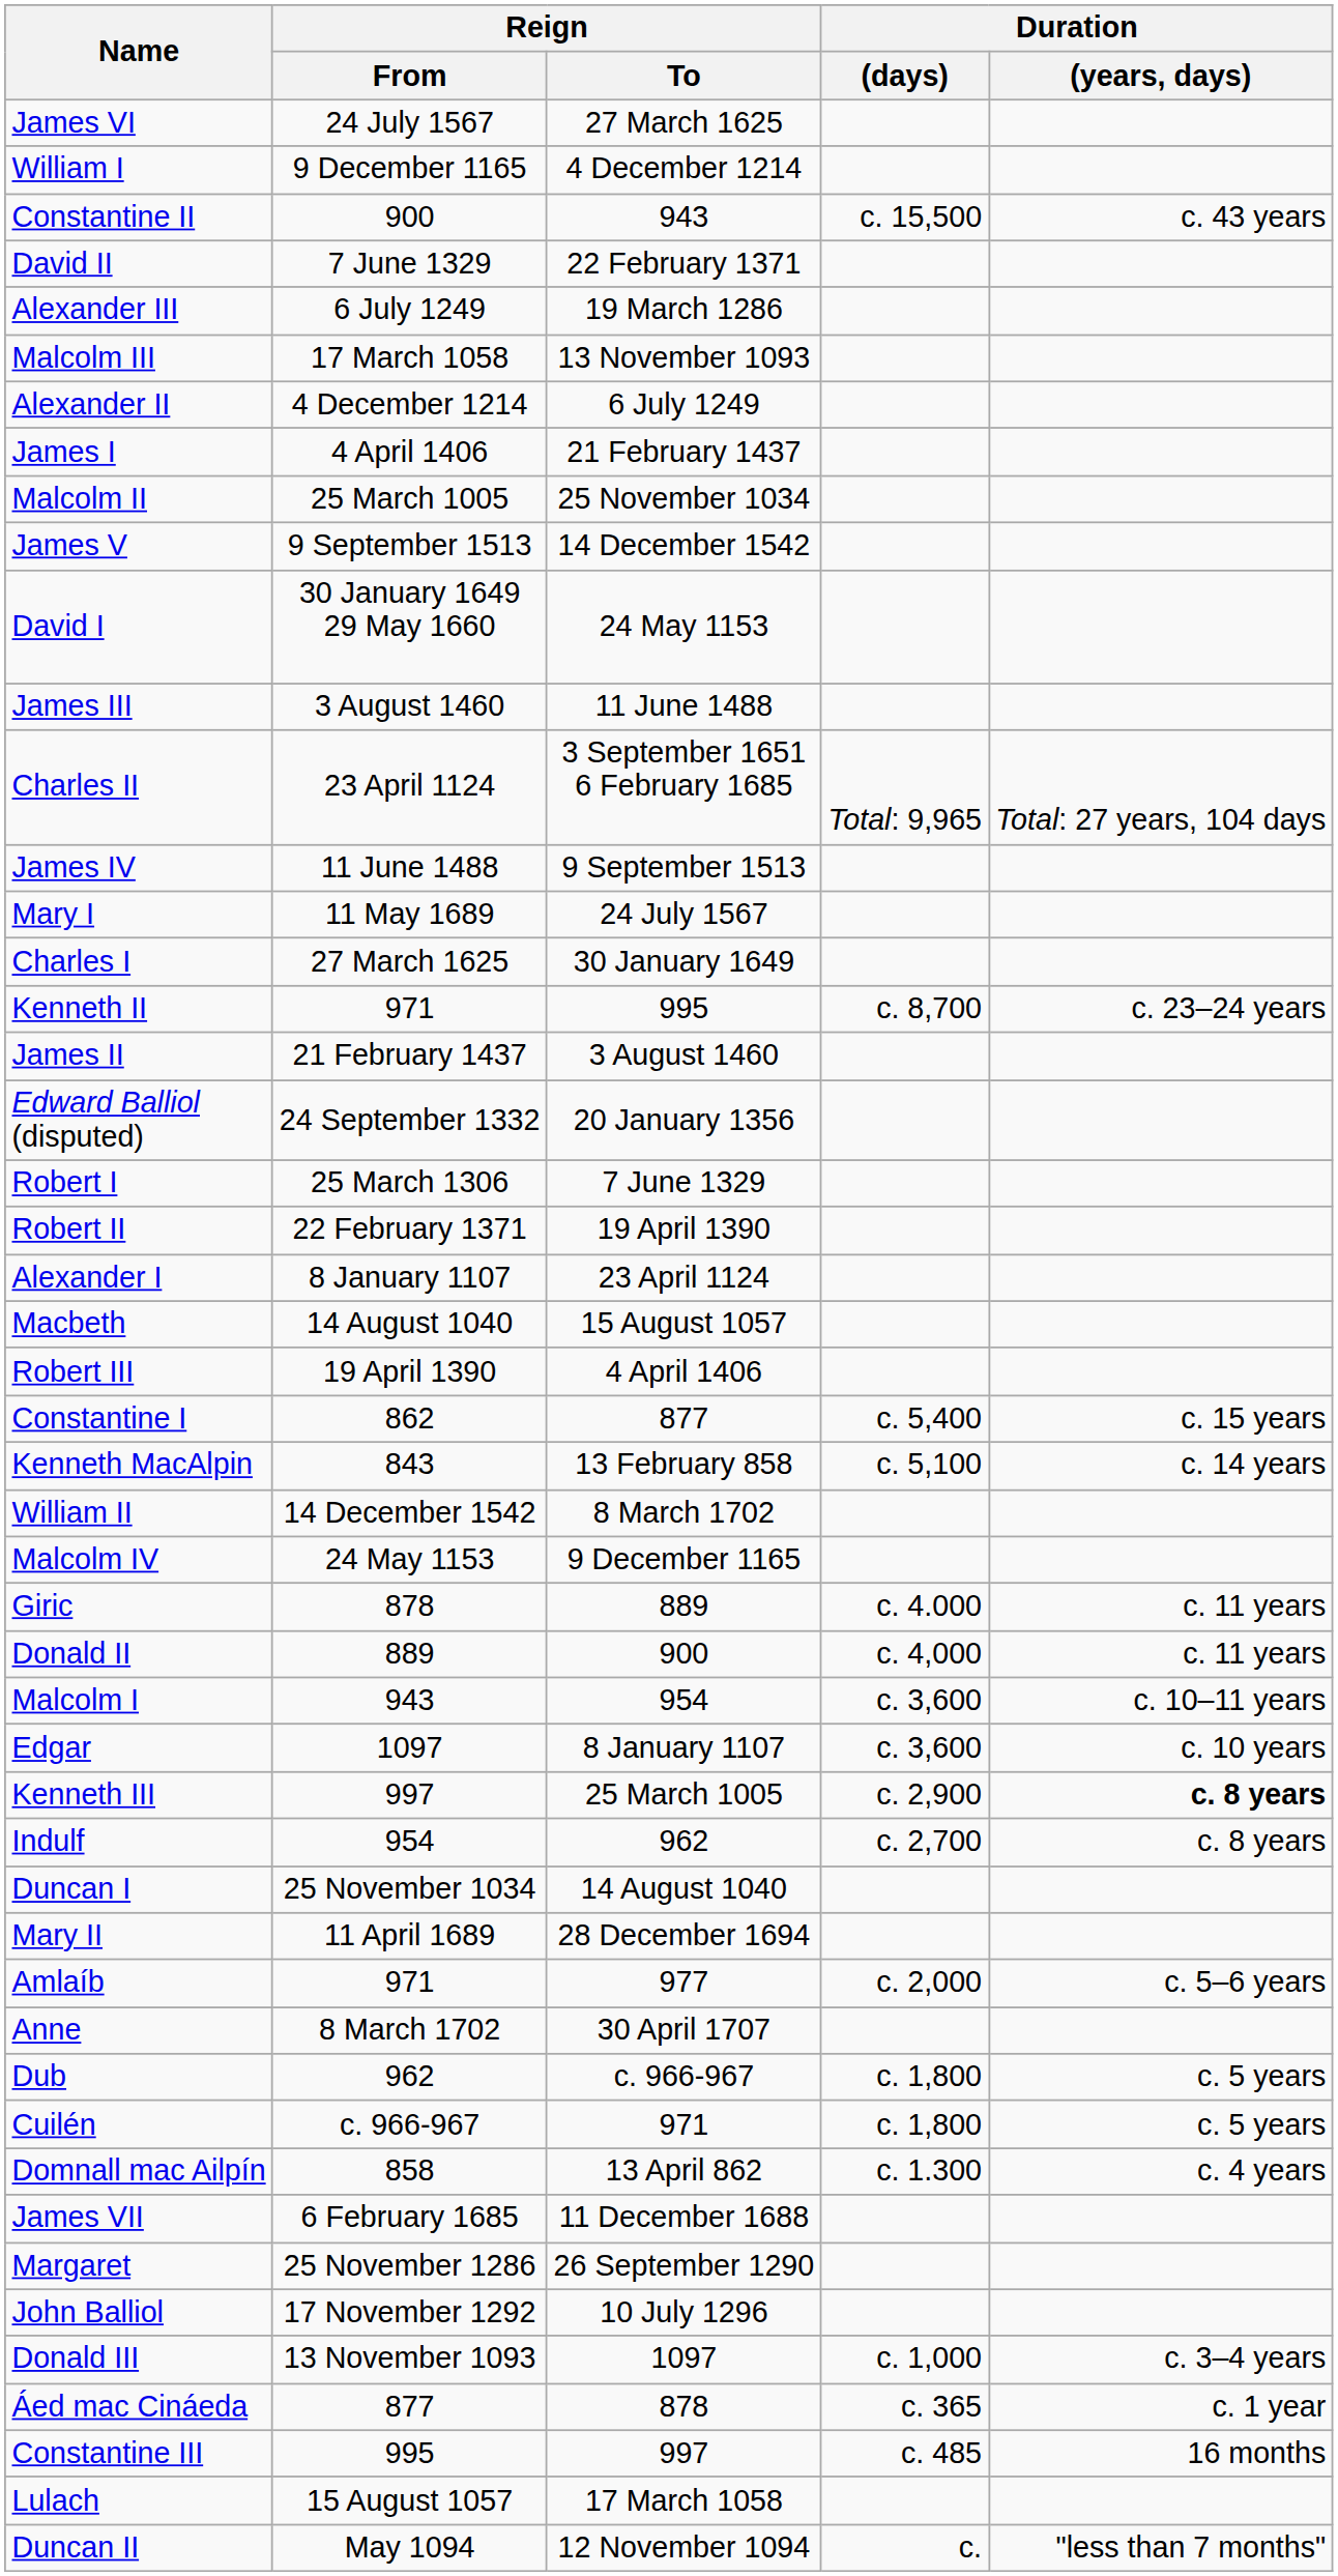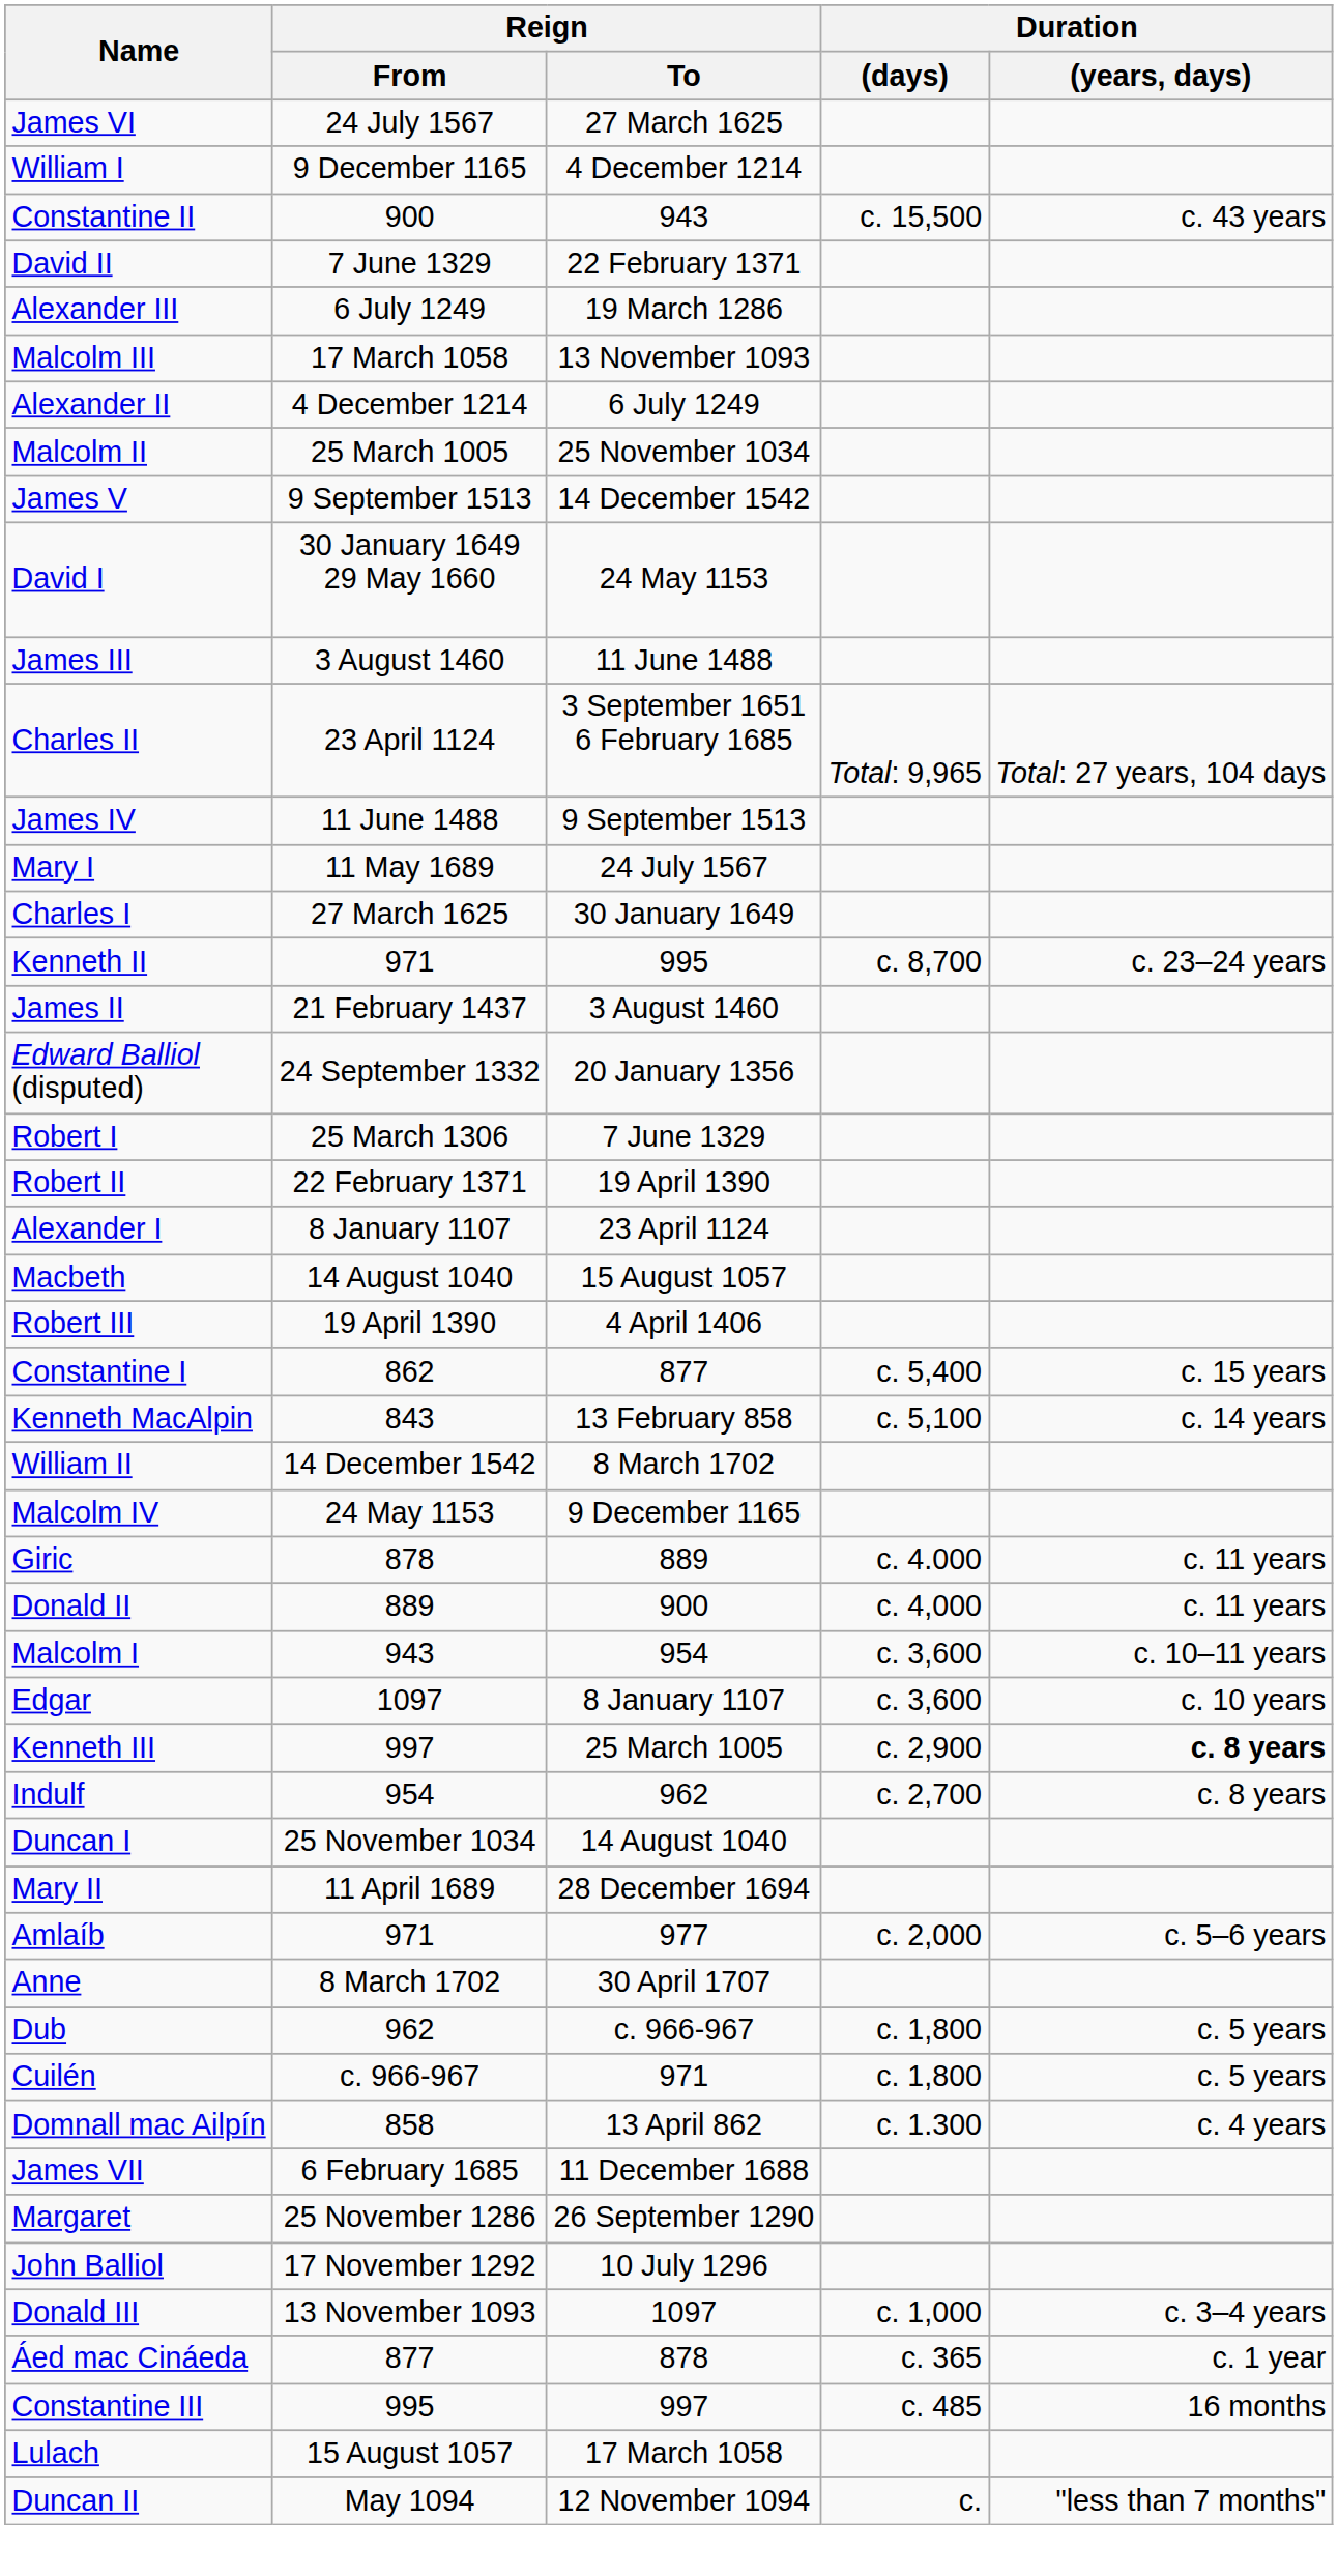 <table class="wikitable" style="text-align:center">
 <tr style="text-align:center">
 <th rowspan=2>Name</th>
 <th colspan=2>Reign</th>
 <th colspan=2>Duration</th>
 </tr>
 <tr>
 <th>From</th>
 <th>To</th>
 <th>(days)</th>
 <th>(years, days)</th>
 </tr>
 <tr>
 <td style="text-align:left"><a href='#'>James VI</a></td>
 <td>24 July 1567</td>
 <td>27 March 1625</td>
 <td style="text-align:right"></td>
 <td style="text-align:right"></td>
 </tr>
 <tr>
 <td style="text-align:left"><a href='#'>William I</a></td>
 <td>9 December 1165</td>
 <td>4 December 1214</td>
 <td style="text-align:right"></td>
 <td style="text-align:right"></td>
 </tr>
 <tr>
 <td style="text-align:left"><a href='#'>Constantine II</a></td>
 <td>900</td>
 <td>943</td>
 <td style="text-align:right">c. 15,500</td>
 <td style="text-align:right">c. 43 years</td>
 </tr>
 <tr>
 <td style="text-align:left"><a href='#'>David II</a></td>
 <td>7 June 1329</td>
 <td>22 February 1371</td>
 <td style="text-align:right"></td>
 <td style="text-align:right"></td>
 </tr>
 <tr>
 <td style="text-align:left"><a href='#'>Alexander III</a></td>
 <td>6 July 1249</td>
 <td>19 March 1286</td>
 <td style="text-align:right"></td>
 <td style="text-align:right"></td>
 </tr>
 <tr>
 <td style="text-align:left"><a href='#'>Malcolm III</a></td>
 <td>17 March 1058</td>
 <td>13 November 1093</td>
 <td style="text-align:right"></td>
 <td style="text-align:right"></td>
 </tr>
 <tr>
 <td style="text-align:left"><a href='#'>Alexander II</a></td>
 <td>4 December 1214</td>
 <td>6 July 1249</td>
-<td style="text-align:right"></td>
-<td style="text-align:right"></td>
-</tr>
-<tr>
-<td style="text-align:left"><a href='#'>James I</a></td>
-<td>4 April 1406</td>
-<td>21 February 1437</td>
 <td style="text-align:right"></td>
 <td style="text-align:right"></td>
 </tr>
 <tr>
 <td style="text-align:left"><a href='#'>Malcolm II</a></td>
 <td>25 March 1005</td>
 <td>25 November 1034</td>
 <td style="text-align:right"></td>
 <td style="text-align:right"></td>
 </tr>
 <tr>
 <td style="text-align:left"><a href='#'>James V</a></td>
 <td>9 September 1513</td>
 <td>14 December 1542</td>
 <td style="text-align:right"></td>
 <td style="text-align:right"></td>
 </tr>
 <tr>
 <td style="text-align:left"><a href='#'>David I</a></td>
 <td>30 January 1649<br>29 May 1660<br> </td>
 <td>24 May 1153</td>
 <td style="text-align:right"></td>
 <td style="text-align:right"></td>
 </tr>
 <tr>
 <td style="text-align:left"><a href='#'>James III</a></td>
 <td>3 August 1460</td>
 <td>11 June 1488</td>
 <td style="text-align:right"></td>
 <td style="text-align:right"></td>
 </tr>
 <tr>
 <td style="text-align:left"><a href='#'>Charles II</a></td>
 <td>23 April 1124</td>
 <td>3 September 1651<br>6 February 1685<br> </td>
 <td style="text-align:right"><br><br><em>Total</em>: 9,965</td>
 <td style="text-align:right"><br><br><em>Total</em>: 27 years, 104 days</td>
 </tr>
 <tr>
 <td style="text-align:left"><a href='#'>James IV</a></td>
 <td>11 June 1488</td>
 <td>9 September 1513</td>
 <td style="text-align:right"></td>
 <td style="text-align:right"></td>
 </tr>
 <tr>
 <td style="text-align:left"><a href='#'>Mary I</a></td>
 <td>11 May 1689</td>
 <td>24 July 1567</td>
 <td style="text-align:right"></td>
 <td style="text-align:right"></td>
 </tr>
 <tr>
 <td style="text-align:left"><a href='#'>Charles I</a></td>
 <td>27 March 1625</td>
 <td>30 January 1649</td>
 <td style="text-align:right"></td>
 <td style="text-align:right"></td>
 </tr>
 <tr>
 <td style="text-align:left"><a href='#'>Kenneth II</a></td>
 <td>971</td>
 <td>995</td>
 <td style="text-align:right">c. 8,700</td>
 <td style="text-align:right">c. 23–24 years</td>
 </tr>
 <tr>
 <td style="text-align:left"><a href='#'>James II</a></td>
 <td>21 February 1437</td>
 <td>3 August 1460</td>
 <td style="text-align:right"></td>
 <td style="text-align:right"></td>
 </tr>
 <tr>
 <td style="text-align:left"><em><a href='#'>Edward Balliol</a></em><br>(disputed)</td>
 <td>24 September 1332</td>
 <td>20 January 1356</td>
 <td style="text-align:right"></td>
 <td style="text-align:right"></td>
 </tr>
 <tr>
 <td style="text-align:left"><a href='#'>Robert I</a></td>
 <td>25 March 1306</td>
 <td>7 June 1329</td>
 <td style="text-align:right"></td>
 <td style="text-align:right"></td>
 </tr>
 <tr>
 <td style="text-align:left"><a href='#'>Robert II</a></td>
 <td>22 February 1371</td>
 <td>19 April 1390</td>
 <td style="text-align:right"></td>
 <td style="text-align:right"></td>
 </tr>
 <tr>
 <td style="text-align:left"><a href='#'>Alexander I</a></td>
 <td>8 January 1107</td>
 <td>23 April 1124</td>
 <td style="text-align:right"></td>
 <td style="text-align:right"></td>
 </tr>
 <tr>
 <td style="text-align:left"><a href='#'>Macbeth</a></td>
 <td>14 August 1040</td>
 <td>15 August 1057</td>
 <td style="text-align:right"></td>
 <td style="text-align:right"></td>
 </tr>
 <tr>
 <td style="text-align:left"><a href='#'>Robert III</a></td>
 <td>19 April 1390</td>
 <td>4 April 1406</td>
 <td style="text-align:right"></td>
 <td style="text-align:right"></td>
 </tr>
 <tr>
 <td style="text-align:left"><a href='#'>Constantine I</a></td>
 <td>862</td>
 <td>877</td>
 <td style="text-align:right">c. 5,400</td>
 <td style="text-align:right">c. 15 years</td>
 </tr>
 <tr>
 <td style="text-align:left"><a href='#'>Kenneth MacAlpin</a></td>
 <td>843</td>
 <td>13 February 858</td>
 <td style="text-align:right">c. 5,100</td>
 <td style="text-align:right">c. 14 years</td>
 </tr>
 <tr>
 <td style="text-align:left"><a href='#'>William II</a></td>
 <td>14 December 1542</td>
 <td>8 March 1702</td>
 <td style="text-align:right"></td>
 <td style="text-align:right"></td>
 </tr>
 <tr>
 <td style="text-align:left"><a href='#'>Malcolm IV</a></td>
 <td>24 May 1153</td>
 <td>9 December 1165</td>
 <td style="text-align:right"></td>
 <td style="text-align:right"></td>
 </tr>
 <tr>
 <td style="text-align:left"><a href='#'>Giric</a><br></td>
 <td>878</td>
 <td>889</td>
 <td style="text-align:right">c. 4.000</td>
 <td style="text-align:right">c. 11 years</td>
 </tr>
 <tr>
 <td style="text-align:left"><a href='#'>Donald II</a></td>
 <td>889</td>
 <td>900</td>
 <td style="text-align:right">c. 4,000</td>
 <td style="text-align:right">c. 11 years</td>
 </tr>
 <tr>
 <td style="text-align:left"><a href='#'>Malcolm I</a></td>
 <td>943</td>
 <td>954</td>
 <td style="text-align:right">c. 3,600</td>
 <td style="text-align:right">c. 10–11 years</td>
 </tr>
 <tr>
 <td style="text-align:left"><a href='#'>Edgar</a></td>
 <td>1097</td>
 <td>8 January 1107</td>
 <td style="text-align:right">c. 3,600</td>
 <td style="text-align:right">c. 10 years</td>
 </tr>
 <tr>
 <td style="text-align:left"><a href='#'>Kenneth III</a></td>
 <td>997</td>
 <td>25 March 1005</td>
 <td style="text-align:right">c. 2,900</td>
 <td style="text-align:right"><strong>c. 8 years</strong></td>
 </tr>
 <tr>
 <td style="text-align:left"><a href='#'>Indulf</a></td>
 <td>954</td>
 <td>962</td>
 <td style="text-align:right">c. 2,700</td>
 <td style="text-align:right">c. 8 years</td>
 </tr>
 <tr>
 <td style="text-align:left"><a href='#'>Duncan I</a></td>
 <td>25 November 1034</td>
 <td>14 August 1040</td>
 <td style="text-align:right"></td>
 <td style="text-align:right"></td>
 </tr>
 <tr>
 <td style="text-align:left"><a href='#'>Mary II</a></td>
 <td>11 April 1689</td>
 <td>28 December 1694</td>
 <td style="text-align:right"></td>
 <td style="text-align:right"></td>
 </tr>
 <tr>
 <td style="text-align:left"><a href='#'>Amlaíb</a></td>
 <td>971</td>
 <td>977</td>
 <td style="text-align:right">c. 2,000</td>
 <td style="text-align:right">c. 5–6 years</td>
 </tr>
 <tr>
 <td style="text-align:left"><a href='#'>Anne</a></td>
 <td>8 March 1702</td>
 <td>30 April 1707</td>
 <td style="text-align:right"></td>
 <td style="text-align:right"></td>
 </tr>
 <tr>
 <td style="text-align:left"><a href='#'>Dub</a></td>
 <td>962</td>
 <td>c. 966-967</td>
 <td style="text-align:right">c. 1,800</td>
 <td style="text-align:right">c. 5 years</td>
 </tr>
 <tr>
 <td style="text-align:left"><a href='#'>Cuilén</a></td>
 <td>c. 966-967</td>
 <td>971</td>
 <td style="text-align:right">c. 1,800</td>
 <td style="text-align:right">c. 5 years</td>
 </tr>
 <tr>
 <td style="text-align:left"><a href='#'>Domnall mac Ailpín</a></td>
 <td>858</td>
 <td>13 April 862</td>
 <td style="text-align:right">c. 1.300</td>
 <td style="text-align:right">c. 4 years</td>
 </tr>
 <tr>
 <td style="text-align:left"><a href='#'>James VII</a></td>
 <td>6 February 1685</td>
 <td>11 December 1688<br></td>
 <td style="text-align:right"><br></td>
 <td style="text-align:right"><br></td>
 </tr>
 <tr>
 <td style="text-align:left"><a href='#'>Margaret</a></td>
 <td>25 November 1286</td>
 <td>26 September 1290</td>
 <td style="text-align:right"></td>
 <td style="text-align:right"></td>
 </tr>
 <tr>
 <td style="text-align:left"><a href='#'>John Balliol</a></td>
 <td>17 November 1292</td>
 <td>10 July 1296</td>
 <td style="text-align:right"></td>
 <td style="text-align:right"></td>
 </tr>
 <tr>
 <td style="text-align:left"><a href='#'>Donald III</a></td>
 <td>13 November 1093</td>
 <td>1097</td>
 <td style="text-align:right">c. 1,000</td>
 <td style="text-align:right">c. 3–4 years</td>
 </tr>
 <tr>
 <td style="text-align:left"><a href='#'>Áed mac Cináeda</a></td>
 <td>877</td>
 <td>878</td>
 <td style="text-align:right">c. 365</td>
 <td style="text-align:right">c. 1 year</td>
 </tr>
 <tr>
 <td style="text-align:left"><a href='#'>Constantine III</a></td>
 <td>995</td>
 <td>997</td>
 <td style="text-align:right">c. 485</td>
 <td style="text-align:right">16 months</td>
 </tr>
 <tr>
 <td style="text-align:left"><a href='#'>Lulach</a></td>
 <td>15 August 1057</td>
 <td>17 March 1058</td>
 <td style="text-align:right"></td>
 <td style="text-align:right"></td>
 </tr>
 <tr>
 <td style="text-align:left"><a href='#'>Duncan II</a></td>
 <td>May 1094</td>
 <td>12 November 1094</td>
 <td style="text-align:right">c. </td>
 <td style="text-align:right">"less than 7 months"</td>
 </tr>
 </table>
